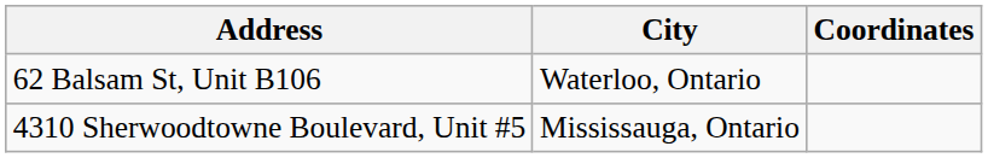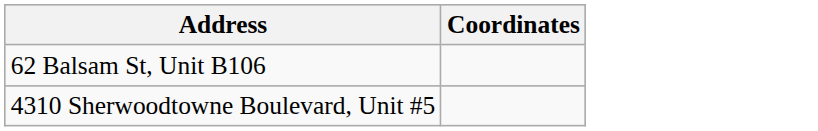 <table class="wikitable">
 <tr>
 <th>Address</th>
-<th>City</th>
 <th>Coordinates</th>
 </tr>
 <tr>
 <td>62 Balsam St, Unit B106</td>
-<td>Waterloo, Ontario</td>
 <td></td>
 </tr>
 <tr>
 <td>4310 Sherwoodtowne Boulevard, Unit #5</td>
-<td>Mississauga, Ontario</td>
 <td></td>
 </tr>
 </table>
